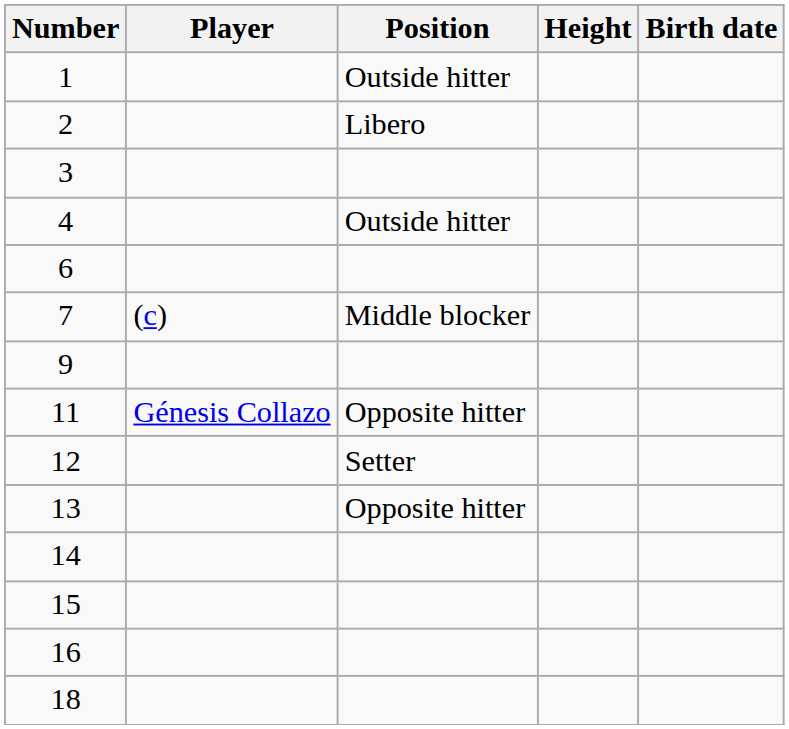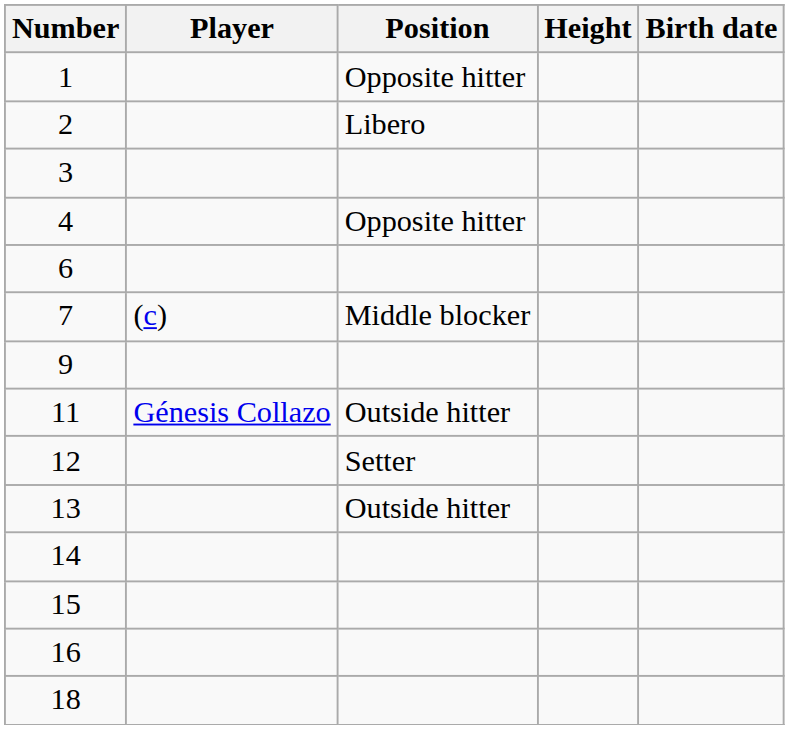 <table class=wikitable style="font-size:100%;">
 <tr>
 <th>Number</th>
 <th>Player</th>
 <th>Position</th>
 <th>Height</th>
 <th>Birth date</th>
 </tr>
 <tr>
 <td style="text-align:center">1</td>
 <td> </td>
-<td>Outside hitter</td>
+<td>Opposite hitter</td>
 <td></td>
 <td></td>
 </tr>
 <tr>
 <td style="text-align:center">2</td>
 <td> </td>
 <td>Libero</td>
 <td></td>
 <td></td>
 </tr>
 <tr>
 <td style="text-align:center">3</td>
 <td> </td>
 <td></td>
 <td></td>
 <td></td>
 </tr>
 <tr>
 <td style="text-align:center">4</td>
 <td> </td>
-<td>Outside hitter</td>
+<td>Opposite hitter</td>
 <td></td>
 <td></td>
 </tr>
 <tr>
 <td style="text-align:center">6</td>
 <td> </td>
 <td></td>
 <td></td>
 <td></td>
 </tr>
 <tr>
 <td style="text-align:center">7</td>
 <td>  (<a href='#'>c</a>)</td>
 <td>Middle blocker</td>
 <td></td>
 <td></td>
 </tr>
 <tr>
 <td style="text-align:center">9</td>
 <td> </td>
 <td></td>
 <td></td>
 <td></td>
 </tr>
 <tr>
 <td style="text-align:center">11</td>
 <td> <a href='#'>Génesis Collazo</a></td>
-<td>Opposite hitter</td>
+<td>Outside hitter</td>
 <td></td>
 <td></td>
 </tr>
 <tr>
 <td style="text-align:center">12</td>
 <td> </td>
 <td>Setter</td>
 <td></td>
 <td></td>
 </tr>
 <tr>
 <td style="text-align:center">13</td>
 <td> </td>
-<td>Opposite hitter</td>
+<td>Outside hitter</td>
 <td></td>
 <td></td>
 </tr>
 <tr>
 <td style="text-align:center">14</td>
 <td> </td>
 <td></td>
 <td></td>
 <td></td>
 </tr>
 <tr>
 <td style="text-align:center">15</td>
 <td> </td>
 <td></td>
 <td></td>
 <td></td>
 </tr>
 <tr>
 <td style="text-align:center">16</td>
 <td> </td>
 <td></td>
 <td></td>
 <td></td>
 </tr>
 <tr>
 <td style="text-align:center">18</td>
 <td> </td>
 <td></td>
 <td></td>
 <td></td>
 </tr>
 <tr>
 </tr>
 </table>
